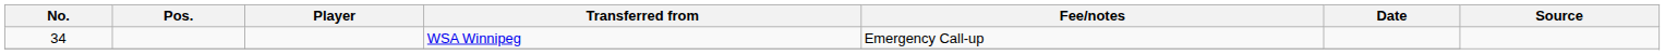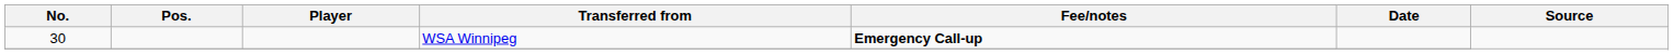 <table class="wikitable sortable" style="width:90%; text-align:center; font-size:95%; text-align:left;">
 <tr>
 <th>No.</th>
 <th>Pos.</th>
 <th>Player</th>
 <th>Transferred from</th>
 <th>Fee/notes</th>
 <th>Date</th>
 <th>Source</th>
 </tr>
 <tr>
-<td align=center>34</td>
+<td align=center>30</td>
 <td align=center></td>
 <td></td>
 <td> <a href='#'>WSA Winnipeg</a></td>
-<td>Emergency Call-up</td>
+<td><strong>Emergency Call-up</strong></td>
 <td></td>
 </tr>
 <tr>
 </tr>
 </table>
